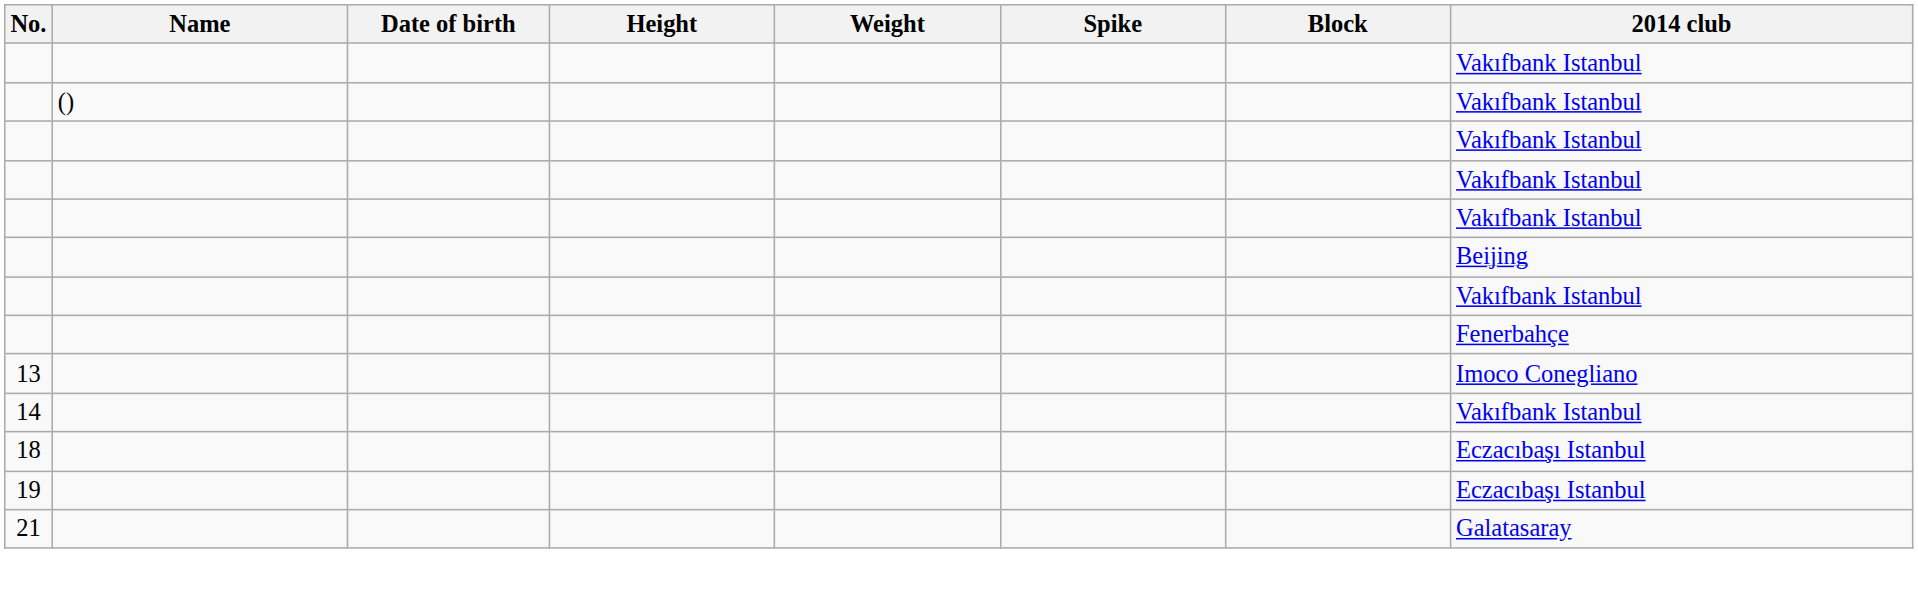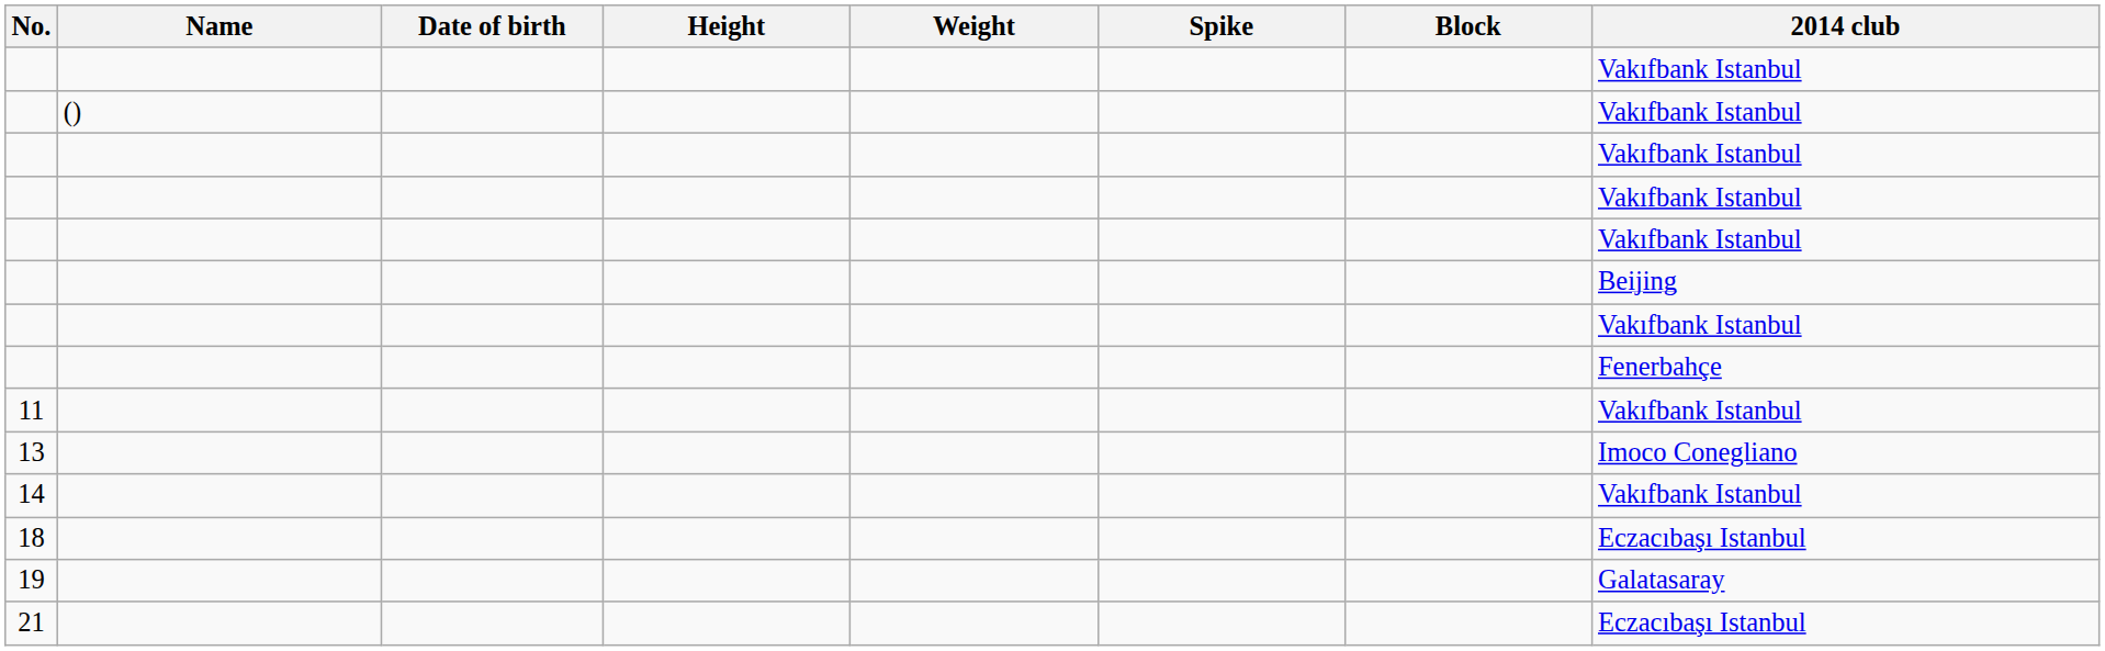 <table class="wikitable sortable" style="font-size:100%; text-align:center;">
 <tr>
 <th>No.</th>
 <th style="width:12em">Name</th>
 <th style="width:8em">Date of birth</th>
 <th style="width:9em">Height</th>
 <th style="width:9em">Weight</th>
 <th style="width:9em">Spike</th>
 <th style="width:9em">Block</th>
 <th style="width:19em">2014 club</th>
 </tr>
 <tr>
 <td></td>
 <td align=left></td>
 <td align=right></td>
 <td></td>
 <td></td>
 <td></td>
 <td></td>
 <td align=left> <a href='#'>Vakıfbank Istanbul</a></td>
 </tr>
 <tr>
 <td></td>
 <td align=left> ()</td>
 <td align=right></td>
 <td></td>
 <td></td>
 <td></td>
 <td></td>
 <td align=left> <a href='#'>Vakıfbank Istanbul</a></td>
 </tr>
 <tr>
 <td></td>
 <td align=left></td>
 <td align=right></td>
 <td></td>
 <td></td>
 <td></td>
 <td></td>
 <td align=left> <a href='#'>Vakıfbank Istanbul</a></td>
 </tr>
 <tr>
 <td></td>
 <td align=left></td>
 <td align=right></td>
 <td></td>
 <td></td>
 <td></td>
 <td></td>
 <td align=left> <a href='#'>Vakıfbank Istanbul</a></td>
 </tr>
 <tr>
 <td></td>
 <td align=left></td>
 <td align=right></td>
 <td></td>
 <td></td>
 <td></td>
 <td></td>
 <td align=left> <a href='#'>Vakıfbank Istanbul</a></td>
 </tr>
 <tr>
 <td></td>
 <td align=left></td>
 <td align=right></td>
 <td></td>
 <td></td>
 <td></td>
 <td></td>
 <td align=left> <a href='#'>Beijing</a></td>
 </tr>
 <tr>
 <td></td>
 <td align=left></td>
 <td align=right></td>
 <td></td>
 <td></td>
 <td></td>
 <td></td>
 <td align=left> <a href='#'>Vakıfbank Istanbul</a></td>
 </tr>
 <tr>
 <td></td>
 <td align=left></td>
 <td align=right></td>
 <td></td>
 <td></td>
 <td></td>
 <td></td>
 <td align=left> <a href='#'>Fenerbahçe</a></td>
 </tr>
 <tr>
+<td>11</td>
+<td align=left></td>
+<td align=right></td>
+<td></td>
+<td></td>
+<td></td>
+<td></td>
+<td align=left> <a href='#'>Vakıfbank Istanbul</a></td>
+</tr>
+<tr>
 <td>13</td>
 <td align=left></td>
 <td align=right></td>
 <td></td>
 <td></td>
 <td></td>
 <td></td>
 <td align=left> <a href='#'>Imoco Conegliano</a></td>
 </tr>
 <tr>
 <td>14</td>
 <td align=left></td>
 <td align=right></td>
 <td></td>
 <td></td>
 <td></td>
 <td></td>
 <td align=left> <a href='#'>Vakıfbank Istanbul</a></td>
 </tr>
 <tr>
 <td>18</td>
 <td align=left></td>
 <td align=right></td>
 <td></td>
 <td></td>
 <td></td>
 <td></td>
 <td align=left> <a href='#'>Eczacıbaşı Istanbul</a></td>
 </tr>
 <tr>
 <td>19</td>
 <td align=left></td>
 <td align=right></td>
 <td></td>
 <td></td>
 <td></td>
 <td></td>
-<td align=left> <a href='#'>Eczacıbaşı Istanbul</a></td>
+<td align=left> <a href='#'>Galatasaray</a></td>
 </tr>
 <tr>
 <td>21</td>
 <td align=left></td>
 <td align=right></td>
 <td></td>
 <td></td>
 <td></td>
 <td></td>
-<td align=left> <a href='#'>Galatasaray</a></td>
+<td align=left> <a href='#'>Eczacıbaşı Istanbul</a></td>
 </tr>
 </table>
